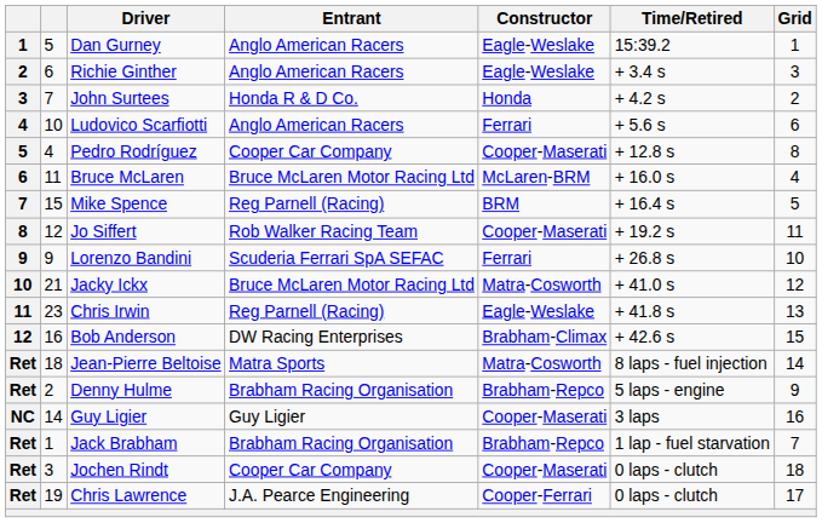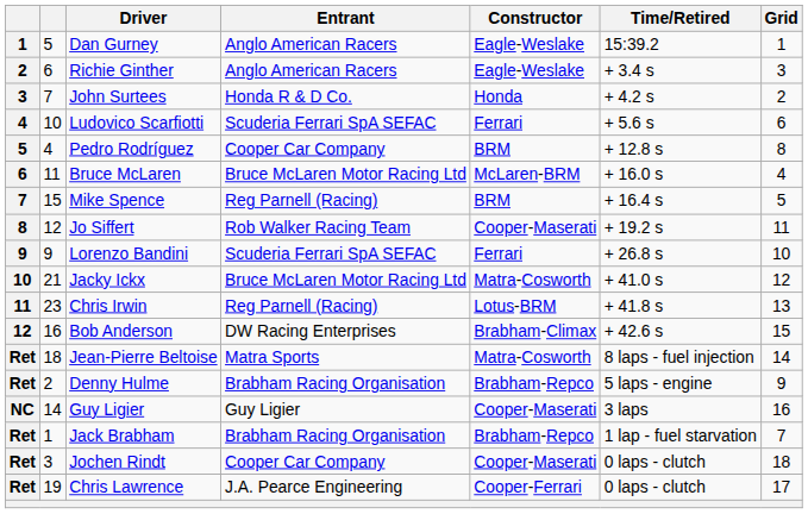 <table class="wikitable" style="font-size: 95%;">
 <tr>
 <th></th>
 <th></th>
 <th>Driver</th>
 <th>Entrant</th>
 <th>Constructor</th>
 <th>Time/Retired</th>
 <th>Grid</th>
 </tr>
 <tr>
 <th>1</th>
 <td>5</td>
 <td> <a href='#'>Dan Gurney</a></td>
 <td><a href='#'>Anglo American Racers</a></td>
 <td><a href='#'>Eagle</a>-<a href='#'>Weslake</a></td>
 <td>15:39.2</td>
 <td style="text-align:center">1</td>
 </tr>
 <tr>
 <th>2</th>
 <td>6</td>
 <td> <a href='#'>Richie Ginther</a></td>
 <td><a href='#'>Anglo American Racers</a></td>
 <td><a href='#'>Eagle</a>-<a href='#'>Weslake</a></td>
 <td>+ 3.4 s</td>
 <td style="text-align:center">3</td>
 </tr>
 <tr>
 <th>3</th>
 <td>7</td>
 <td> <a href='#'>John Surtees</a></td>
 <td><a href='#'>Honda R & D Co.</a></td>
 <td><a href='#'>Honda</a></td>
 <td>+ 4.2 s</td>
 <td style="text-align:center">2</td>
 </tr>
 <tr>
 <th>4</th>
 <td>10</td>
 <td> <a href='#'>Ludovico Scarfiotti</a></td>
-<td><a href='#'>Anglo American Racers</a></td>
+<td><a href='#'>Scuderia Ferrari SpA SEFAC</a></td>
 <td><a href='#'>Ferrari</a></td>
 <td>+ 5.6 s</td>
 <td style="text-align:center">6</td>
 </tr>
 <tr>
 <th>5</th>
 <td>4</td>
 <td> <a href='#'>Pedro Rodríguez</a></td>
 <td><a href='#'>Cooper Car Company</a></td>
-<td><a href='#'>Cooper</a>-<a href='#'>Maserati</a></td>
+<td><a href='#'>BRM</a></td>
 <td>+ 12.8 s</td>
 <td style="text-align:center">8</td>
 </tr>
 <tr>
 <th>6</th>
 <td>11</td>
 <td> <a href='#'>Bruce McLaren</a></td>
 <td><a href='#'>Bruce McLaren Motor Racing Ltd</a></td>
 <td><a href='#'>McLaren</a>-<a href='#'>BRM</a></td>
 <td>+ 16.0 s</td>
 <td style="text-align:center">4</td>
 </tr>
 <tr>
 <th>7</th>
 <td>15</td>
 <td> <a href='#'>Mike Spence</a></td>
 <td><a href='#'>Reg Parnell (Racing)</a></td>
 <td><a href='#'>BRM</a></td>
 <td>+ 16.4 s</td>
 <td style="text-align:center">5</td>
 </tr>
 <tr>
 <th>8</th>
 <td>12</td>
 <td> <a href='#'>Jo Siffert</a></td>
 <td><a href='#'>Rob Walker Racing Team</a></td>
 <td><a href='#'>Cooper</a>-<a href='#'>Maserati</a></td>
 <td>+ 19.2 s</td>
 <td style="text-align:center">11</td>
 </tr>
 <tr>
 <th>9</th>
 <td>9</td>
 <td> <a href='#'>Lorenzo Bandini</a></td>
 <td><a href='#'>Scuderia Ferrari SpA SEFAC</a></td>
 <td><a href='#'>Ferrari</a></td>
 <td>+ 26.8 s</td>
 <td style="text-align:center">10</td>
 </tr>
 <tr>
 <th>10</th>
 <td>21</td>
 <td> <a href='#'>Jacky Ickx</a></td>
 <td><a href='#'>Bruce McLaren Motor Racing Ltd</a></td>
 <td><a href='#'>Matra</a>-<a href='#'>Cosworth</a></td>
 <td>+ 41.0 s</td>
 <td style="text-align:center">12</td>
 </tr>
 <tr>
 <th>11</th>
 <td>23</td>
 <td> <a href='#'>Chris Irwin</a></td>
 <td><a href='#'>Reg Parnell (Racing)</a></td>
-<td><a href='#'>Eagle</a>-<a href='#'>Weslake</a></td>
+<td><a href='#'>Lotus</a>-<a href='#'>BRM</a></td>
 <td>+ 41.8 s</td>
 <td style="text-align:center">13</td>
 </tr>
 <tr>
 <th>12</th>
 <td>16</td>
 <td> <a href='#'>Bob Anderson</a></td>
 <td>DW Racing Enterprises</td>
 <td><a href='#'>Brabham</a>-<a href='#'>Climax</a></td>
 <td>+ 42.6 s</td>
 <td style="text-align:center">15</td>
 </tr>
 <tr>
 <th>Ret</th>
 <td>18</td>
 <td> <a href='#'>Jean-Pierre Beltoise</a></td>
 <td><a href='#'>Matra Sports</a></td>
 <td><a href='#'>Matra</a>-<a href='#'>Cosworth</a></td>
 <td>8 laps - fuel injection</td>
 <td style="text-align:center">14</td>
 </tr>
 <tr>
 <th>Ret</th>
 <td>2</td>
 <td> <a href='#'>Denny Hulme</a></td>
 <td><a href='#'>Brabham Racing Organisation</a></td>
 <td><a href='#'>Brabham</a>-<a href='#'>Repco</a></td>
 <td>5 laps - engine</td>
 <td style="text-align:center">9</td>
 </tr>
 <tr>
 <th>NC</th>
 <td>14</td>
 <td> <a href='#'>Guy Ligier</a></td>
 <td>Guy Ligier</td>
 <td><a href='#'>Cooper</a>-<a href='#'>Maserati</a></td>
 <td>3 laps</td>
 <td style="text-align:center">16</td>
 </tr>
 <tr>
 <th>Ret</th>
 <td>1</td>
 <td> <a href='#'>Jack Brabham</a></td>
 <td><a href='#'>Brabham Racing Organisation</a></td>
 <td><a href='#'>Brabham</a>-<a href='#'>Repco</a></td>
 <td>1 lap - fuel starvation</td>
 <td style="text-align:center">7</td>
 </tr>
 <tr>
 <th>Ret</th>
 <td>3</td>
 <td> <a href='#'>Jochen Rindt</a></td>
 <td><a href='#'>Cooper Car Company</a></td>
 <td><a href='#'>Cooper</a>-<a href='#'>Maserati</a></td>
 <td>0 laps - clutch</td>
 <td style="text-align:center">18</td>
 </tr>
 <tr>
 <th>Ret</th>
 <td>19</td>
 <td> <a href='#'>Chris Lawrence</a></td>
 <td>J.A. Pearce Engineering</td>
 <td><a href='#'>Cooper</a>-<a href='#'>Ferrari</a></td>
 <td>0 laps - clutch</td>
 <td style="text-align:center">17</td>
 </tr>
 <tr>
 <th colspan="7"></th>
 </tr>
 </table>
